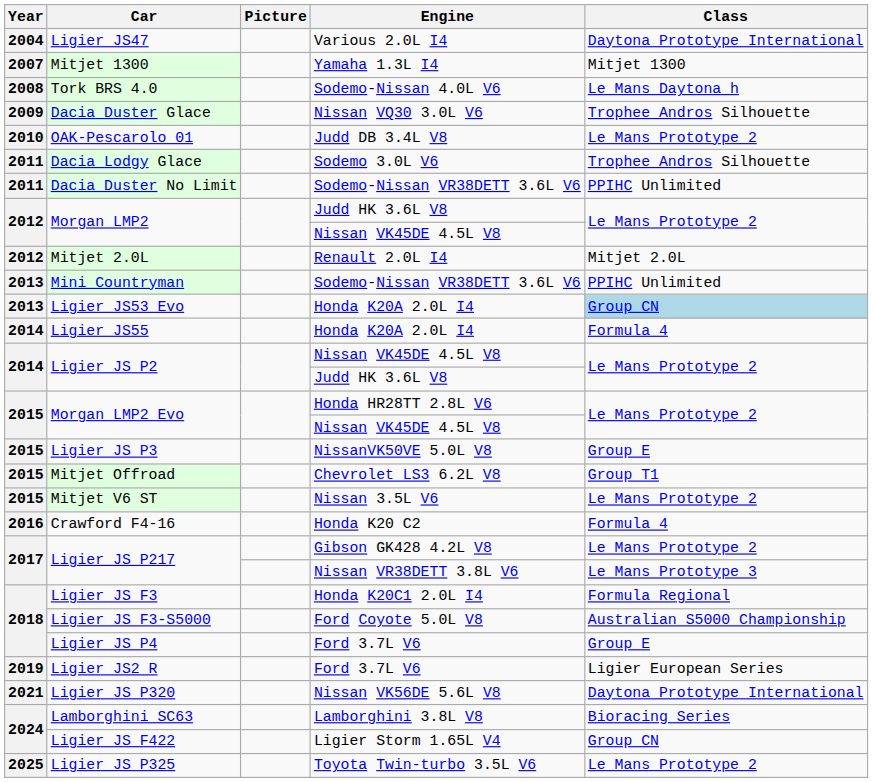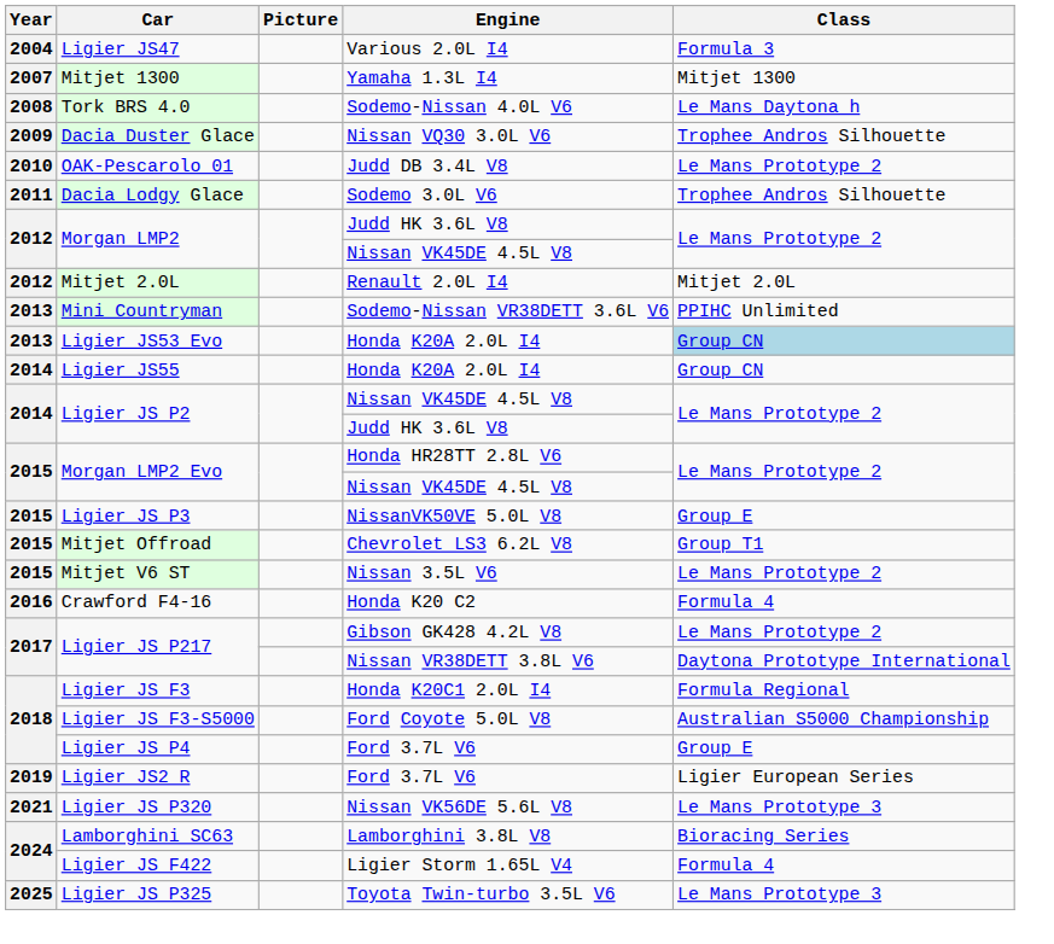 <table class="wikitable">
 <tr>
 <th>Year</th>
 <th>Car</th>
 <th>Picture</th>
 <th>Engine</th>
 <th>Class</th>
 </tr>
 <tr>
 <th>2004</th>
 <td><a href='#'>Ligier JS47</a></td>
 <td></td>
 <td>Various 2.0L <a href='#'>I4</a></td>
-<td><a href='#'>Daytona Prototype International</a></td>
+<td><a href='#'>Formula 3</a></td>
 </tr>
 <tr>
 <th>2007</th>
 <td style="background:#DFFFDF;">Mitjet 1300</td>
 <td></td>
 <td><a href='#'>Yamaha</a> 1.3L <a href='#'>I4</a></td>
 <td>Mitjet 1300</td>
 </tr>
 <tr>
 <th>2008</th>
 <td style="background:#DFFFDF;">Tork BRS 4.0</td>
 <td></td>
 <td><a href='#'>Sodemo</a>-<a href='#'>Nissan</a> 4.0L <a href='#'>V6</a></td>
 <td><a href='#'>Le Mans Daytona h</a></td>
 </tr>
 <tr>
 <th>2009</th>
 <td style="background:#DFFFDF;"><a href='#'>Dacia Duster</a> Glace</td>
 <td></td>
 <td><a href='#'>Nissan</a> <a href='#'>VQ30</a> 3.0L <a href='#'>V6</a></td>
 <td><a href='#'>Trophee Andros</a> Silhouette</td>
 </tr>
 <tr>
 <th>2010</th>
 <td><a href='#'>OAK-Pescarolo 01</a></td>
 <td></td>
 <td><a href='#'>Judd</a> DB 3.4L <a href='#'>V8</a></td>
 <td><a href='#'>Le Mans Prototype 2</a></td>
 </tr>
 <tr>
 <th>2011</th>
 <td style="background:#DFFFDF;"><a href='#'>Dacia Lodgy</a> Glace</td>
 <td></td>
 <td><a href='#'>Sodemo</a> 3.0L <a href='#'>V6</a></td>
 <td><a href='#'>Trophee Andros</a> Silhouette</td>
 </tr>
 <tr>
-<th>2011</th>
-<td style="background:#DFFFDF;"><a href='#'>Dacia Duster</a> No Limit</td>
-<td></td>
-<td><a href='#'>Sodemo</a>-<a href='#'>Nissan</a> <a href='#'>VR38DETT</a> 3.6L <a href='#'>V6</a></td>
-<td><a href='#'>PPIHC</a> Unlimited</td>
-</tr>
-<tr>
 <th rowspan=2>2012</th>
 <td rowspan=2><a href='#'>Morgan LMP2</a></td>
 <td rowspan=2></td>
 <td><a href='#'>Judd</a> HK 3.6L <a href='#'>V8</a></td>
 <td rowspan=2><a href='#'>Le Mans Prototype 2</a></td>
 </tr>
 <tr>
 <td><a href='#'>Nissan</a> <a href='#'>VK45DE</a> 4.5L <a href='#'>V8</a></td>
 </tr>
 <tr>
 <th>2012</th>
 <td style="background:#DFFFDF;">Mitjet 2.0L</td>
 <td></td>
 <td><a href='#'>Renault</a> 2.0L <a href='#'>I4</a></td>
 <td>Mitjet 2.0L</td>
 </tr>
 <tr>
 <th>2013</th>
 <td style="background:#DFFFDF;"><a href='#'>Mini Countryman</a></td>
 <td></td>
 <td><a href='#'>Sodemo</a>-<a href='#'>Nissan</a> <a href='#'>VR38DETT</a> 3.6L <a href='#'>V6</a></td>
 <td><a href='#'>PPIHC</a> Unlimited</td>
 </tr>
 <tr>
 <th>2013</th>
 <td><a href='#'>Ligier JS53 Evo</a></td>
 <td></td>
 <td><a href='#'>Honda</a> <a href='#'>K20A</a> 2.0L <a href='#'>I4</a></td>
 <td style="background: lightblue;"><a href='#'>Group CN</a></td>
 </tr>
 <tr>
 <th>2014</th>
 <td><a href='#'>Ligier JS55</a></td>
 <td></td>
 <td><a href='#'>Honda</a> <a href='#'>K20A</a> 2.0L <a href='#'>I4</a></td>
-<td><a href='#'>Formula 4</a></td>
+<td><a href='#'>Group CN</a></td>
 </tr>
 <tr>
 <th rowspan=2>2014</th>
 <td rowspan=2><a href='#'>Ligier JS P2</a></td>
 <td rowspan=2></td>
 <td><a href='#'>Nissan</a> <a href='#'>VK45DE</a> 4.5L <a href='#'>V8</a></td>
 <td rowspan=2><a href='#'>Le Mans Prototype 2</a></td>
 </tr>
 <tr>
 <td><a href='#'>Judd</a> HK 3.6L <a href='#'>V8</a></td>
 </tr>
 <tr>
 <th rowspan=2>2015</th>
 <td rowspan=2><a href='#'>Morgan LMP2 Evo</a></td>
 <td rowspan=2></td>
 <td><a href='#'>Honda</a> HR28TT 2.8L <a href='#'>V6</a></td>
 <td rowspan=2><a href='#'>Le Mans Prototype 2</a></td>
 </tr>
 <tr>
 <td><a href='#'>Nissan</a> <a href='#'>VK45DE</a> 4.5L <a href='#'>V8</a></td>
 </tr>
 <tr>
 <th>2015</th>
 <td><a href='#'>Ligier JS P3</a></td>
 <td></td>
 <td><a href='#'>Nissan</a><a href='#'>VK50VE</a> 5.0L <a href='#'>V8</a></td>
 <td><a href='#'>Group E</a></td>
 </tr>
 <tr>
 <th>2015</th>
 <td style="background:#DFFFDF;">Mitjet Offroad</td>
 <td></td>
 <td><a href='#'>Chevrolet LS3</a> 6.2L <a href='#'>V8</a></td>
 <td><a href='#'>Group T1</a></td>
 </tr>
 <tr>
 <th>2015</th>
 <td style="background:#DFFFDF;">Mitjet V6 ST</td>
 <td></td>
 <td><a href='#'>Nissan</a> 3.5L <a href='#'>V6</a></td>
 <td><a href='#'>Le Mans Prototype 2</a></td>
 </tr>
 <tr>
 <th>2016</th>
 <td>Crawford F4-16</td>
 <td></td>
 <td><a href='#'>Honda</a> K20 C2</td>
 <td><a href='#'>Formula 4</a></td>
 </tr>
 <tr>
 <th rowspan=2>2017</th>
 <td rowspan=2><a href='#'>Ligier JS P217</a></td>
 <td></td>
 <td><a href='#'>Gibson</a> GK428 4.2L <a href='#'>V8</a></td>
 <td><a href='#'>Le Mans Prototype 2</a></td>
 </tr>
 <tr>
 <td></td>
 <td><a href='#'>Nissan</a> <a href='#'>VR38DETT</a> 3.8L <a href='#'>V6</a></td>
-<td><a href='#'>Le Mans Prototype 3</a></td>
+<td><a href='#'>Daytona Prototype International</a></td>
 </tr>
 <tr>
 <th rowspan=3>2018</th>
 <td><a href='#'>Ligier JS F3</a></td>
 <td></td>
 <td><a href='#'>Honda</a> <a href='#'>K20C1</a> 2.0L <a href='#'>I4</a></td>
 <td><a href='#'>Formula Regional</a></td>
 </tr>
 <tr>
 <td><a href='#'>Ligier JS F3-S5000</a></td>
 <td></td>
 <td><a href='#'>Ford</a> <a href='#'>Coyote</a> 5.0L <a href='#'>V8</a></td>
 <td><a href='#'>Australian S5000 Championship</a></td>
 </tr>
 <tr>
 <td><a href='#'>Ligier JS P4</a></td>
 <td></td>
 <td><a href='#'>Ford</a> 3.7L <a href='#'>V6</a></td>
 <td><a href='#'>Group E</a></td>
 </tr>
 <tr>
 <th>2019</th>
 <td><a href='#'>Ligier JS2 R</a></td>
 <td></td>
 <td><a href='#'>Ford</a> 3.7L <a href='#'>V6</a></td>
 <td>Ligier European Series</td>
 </tr>
 <tr>
 <th>2021</th>
 <td><a href='#'>Ligier JS P320</a></td>
 <td></td>
 <td><a href='#'>Nissan</a> <a href='#'>VK56DE</a> 5.6L <a href='#'>V8</a></td>
-<td><a href='#'>Daytona Prototype International</a></td>
+<td><a href='#'>Le Mans Prototype 3</a></td>
 </tr>
 <tr>
 <th rowspan=2>2024</th>
 <td><a href='#'>Lamborghini SC63</a></td>
 <td></td>
 <td><a href='#'>Lamborghini</a> 3.8L <a href='#'>V8</a></td>
 <td><a href='#'>Bioracing Series</a></td>
 </tr>
 <tr>
 <td><a href='#'>Ligier JS F422</a></td>
 <td></td>
 <td>Ligier Storm 1.65L <a href='#'>V4</a></td>
-<td><a href='#'>Group CN</a></td>
+<td><a href='#'>Formula 4</a></td>
 </tr>
 <tr>
 <th>2025</th>
 <td><a href='#'>Ligier JS P325</a></td>
 <td></td>
 <td><a href='#'>Toyota</a> <a href='#'>Twin-turbo</a> 3.5L <a href='#'>V6</a></td>
-<td><a href='#'>Le Mans Prototype 2</a></td>
+<td><a href='#'>Le Mans Prototype 3</a></td>
 </tr>
 <tr>
 </tr>
 </table>
